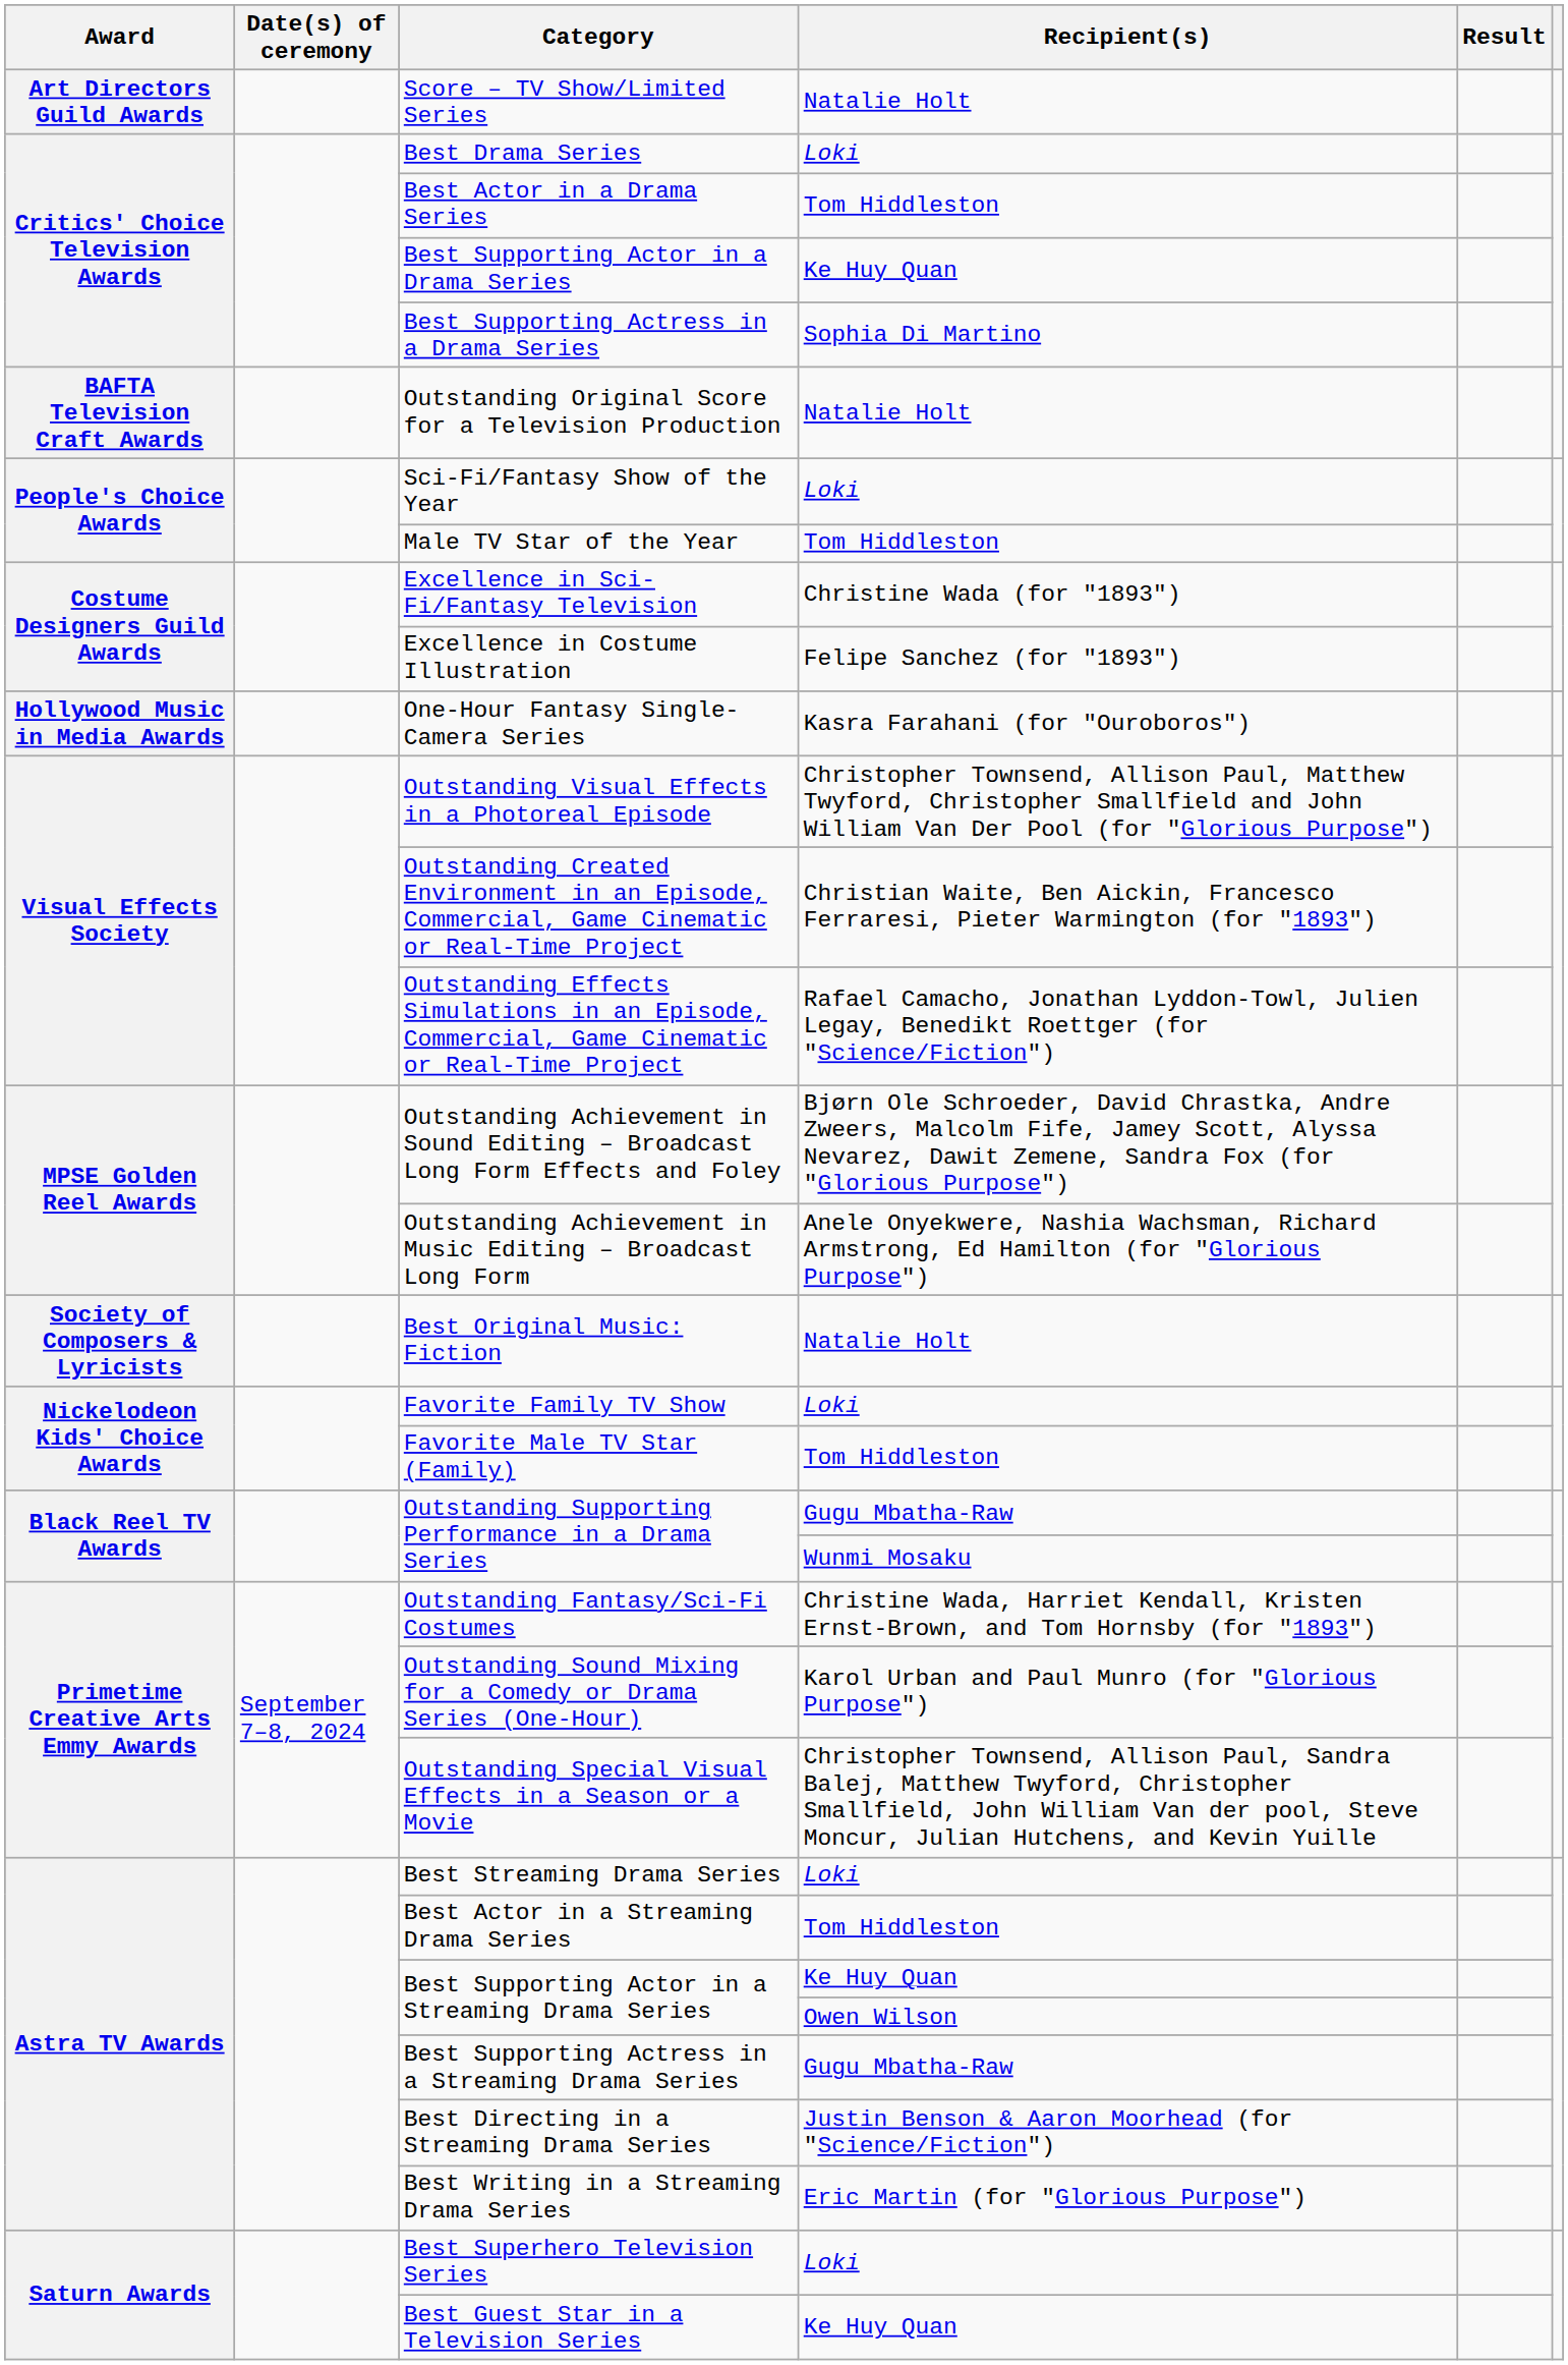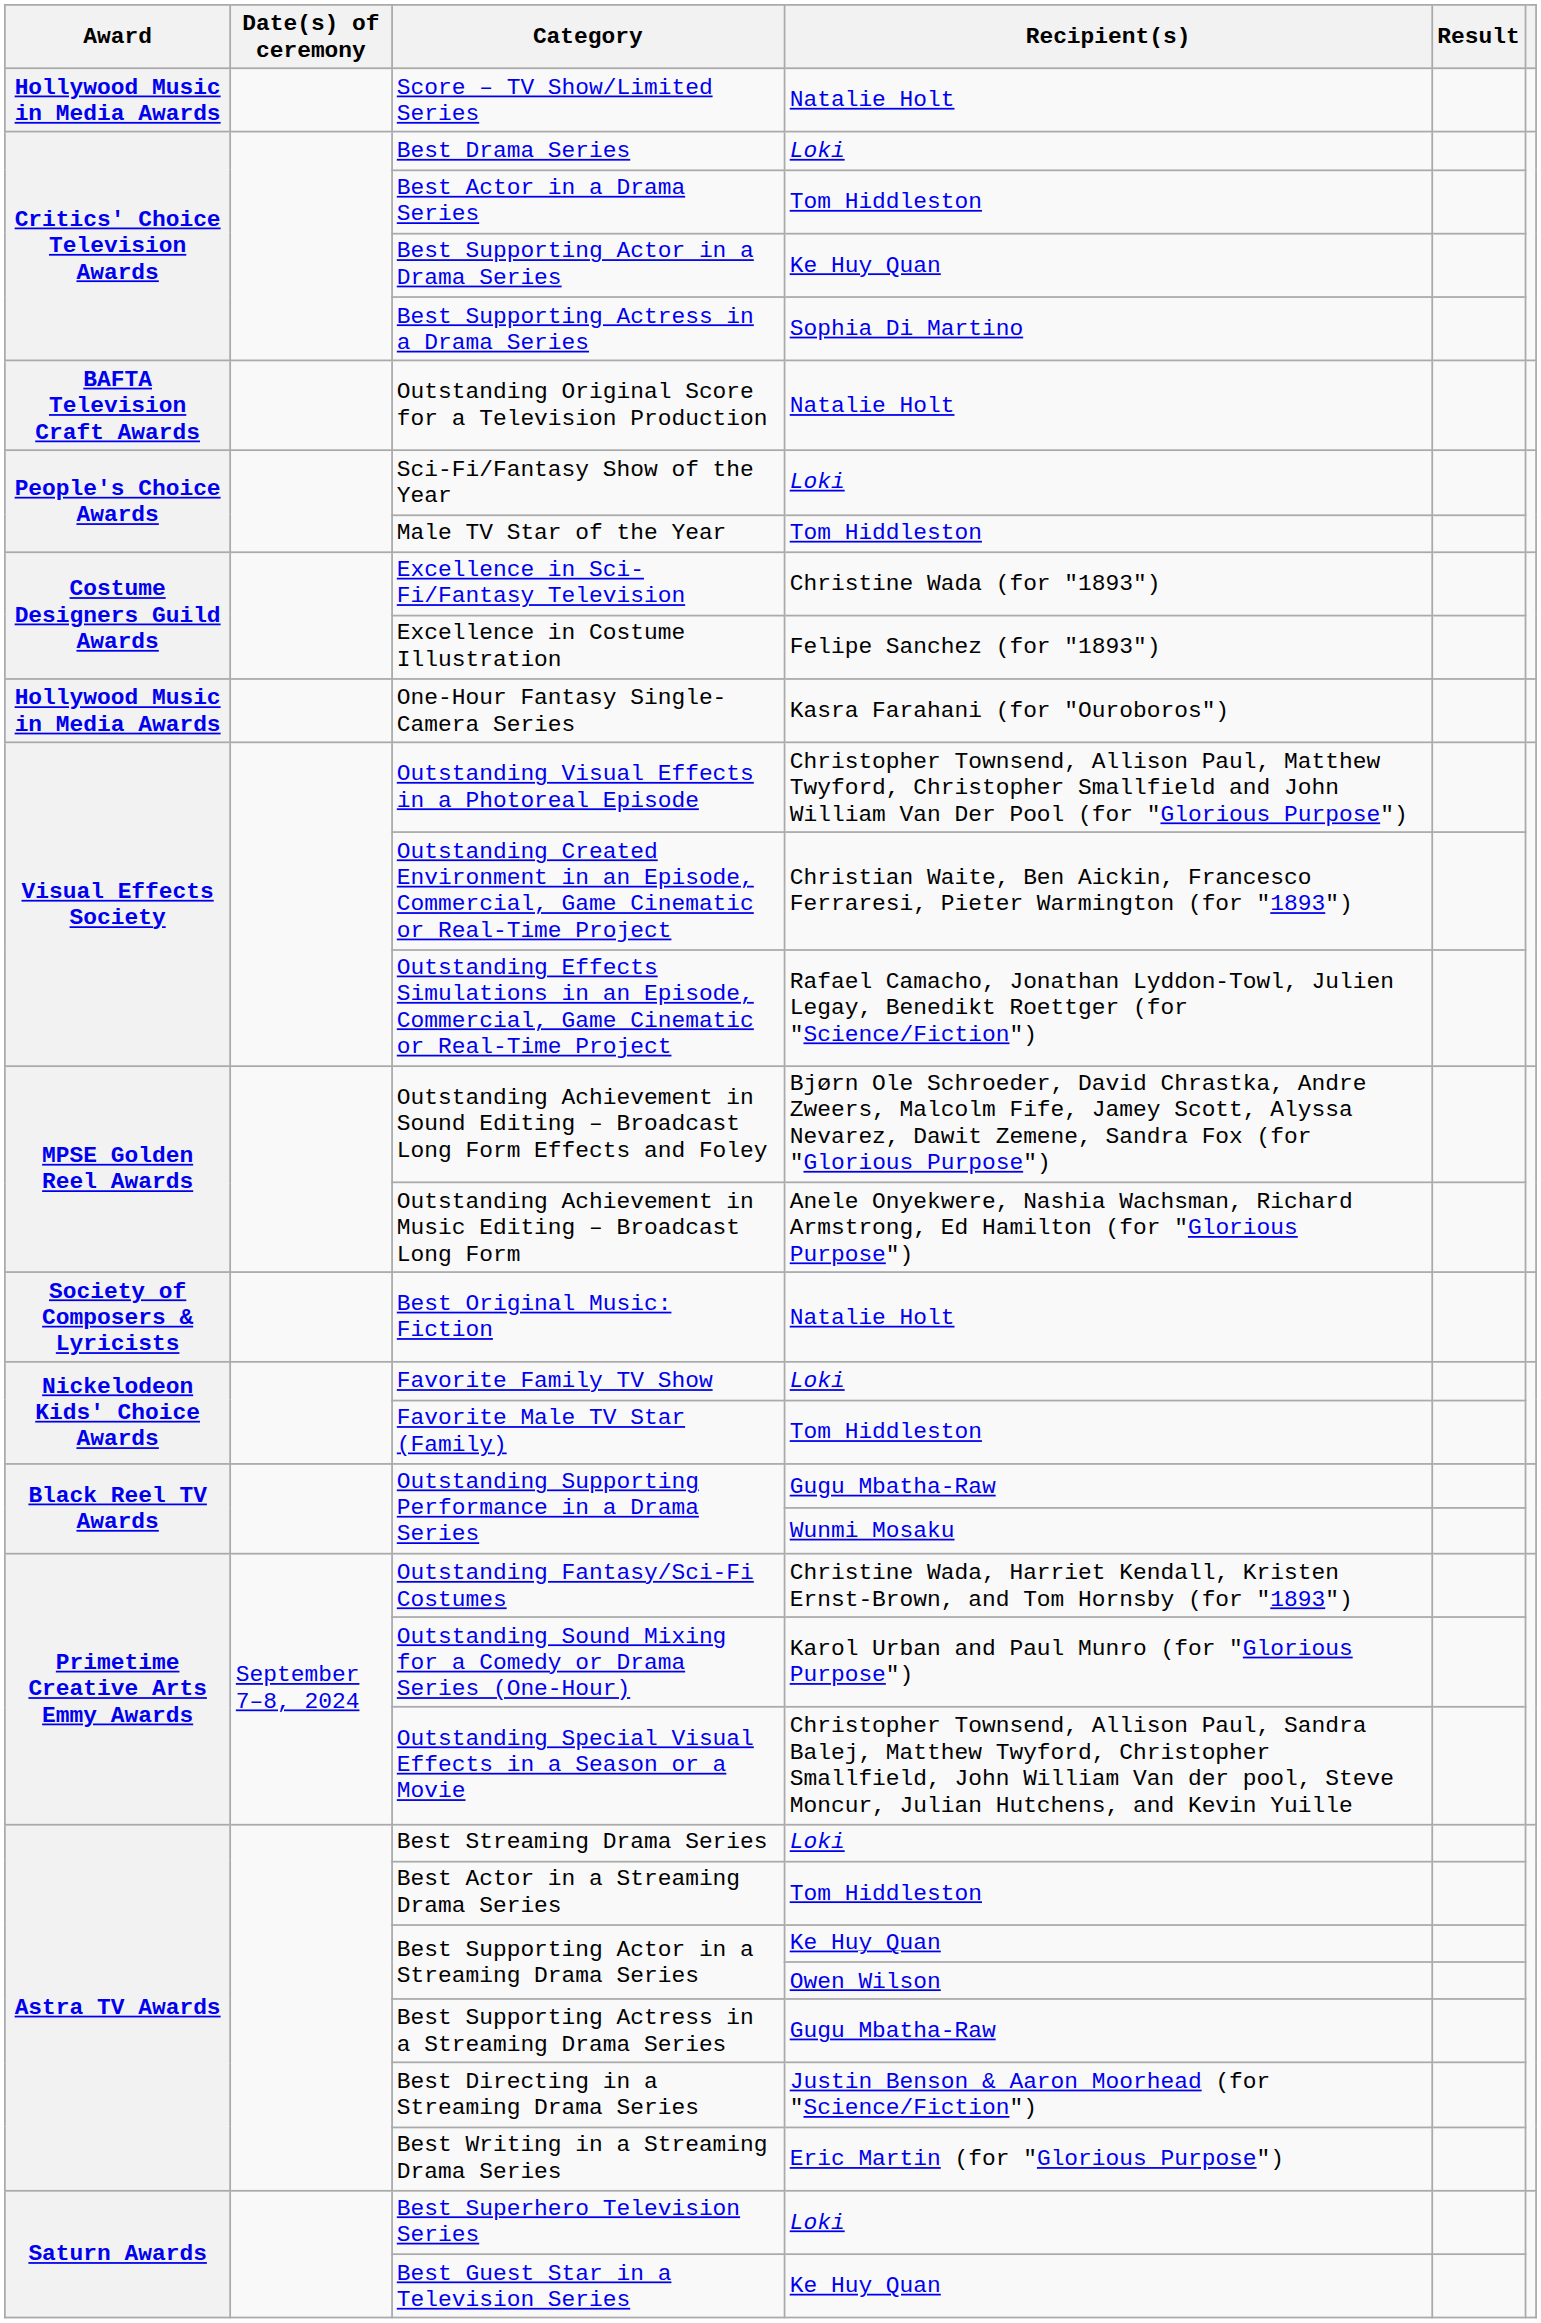 <table class="wikitable plainrowheaders sortable col6center">
 <tr>
 <th scope="col">Award</th>
 <th scope="col">Date(s) of ceremony</th>
 <th scope="col">Category</th>
 <th scope="col">Recipient(s)</th>
 <th scope="col">Result</th>
 <th scope="col" class="unsortable"></th>
 </tr>
 <tr>
-<th scope="row" style="text-align:center;"><a href='#'>Art Directors Guild Awards</a></th>
+<th scope="row" style="text-align:center;"><a href='#'>Hollywood Music in Media Awards</a></th>
 <td><a href='#'></a></td>
 <td><a href='#'>Score – TV Show/Limited Series</a></td>
 <td><a href='#'>Natalie Holt</a></td>
 <td></td>
 <td></td>
 </tr>
 <tr>
 <th scope="row" rowspan="4" style="text-align:center;"><a href='#'>Critics' Choice Television Awards</a></th>
 <td rowspan="4"><a href='#'></a></td>
 <td><a href='#'>Best Drama Series</a></td>
 <td><em><a href='#'>Loki</a></em></td>
 <td></td>
 <td rowspan="4"></td>
 </tr>
 <tr>
 <td><a href='#'>Best Actor in a Drama Series</a></td>
 <td><a href='#'>Tom Hiddleston</a></td>
 <td></td>
 </tr>
 <tr>
 <td><a href='#'>Best Supporting Actor in a Drama Series</a></td>
 <td><a href='#'>Ke Huy Quan</a></td>
 <td></td>
 </tr>
 <tr>
 <td><a href='#'>Best Supporting Actress in a Drama Series</a></td>
 <td><a href='#'>Sophia Di Martino</a></td>
 <td></td>
 </tr>
 <tr>
 <th scope="row" style="text-align:center;"><a href='#'>BAFTA Television Craft Awards</a></th>
 <td></td>
 <td>Outstanding Original Score for a Television Production</td>
 <td><a href='#'>Natalie Holt</a></td>
 <td></td>
 <td></td>
 </tr>
 <tr>
 <th scope="row" rowspan="2" style="text-align:center;"><a href='#'>People's Choice Awards</a></th>
 <td rowspan="2"><a href='#'></a></td>
 <td>Sci-Fi/Fantasy Show of the Year</td>
 <td><em><a href='#'>Loki</a></em></td>
 <td></td>
 <td rowspan="2"></td>
 </tr>
 <tr>
 <td>Male TV Star of the Year</td>
 <td><a href='#'>Tom Hiddleston</a></td>
 <td></td>
 </tr>
 <tr>
 <th scope="row" rowspan="2" style="text-align:center;"><a href='#'>Costume Designers Guild Awards</a></th>
 <td rowspan="2"><a href='#'></a></td>
 <td><a href='#'>Excellence in Sci-Fi/Fantasy Television</a></td>
 <td>Christine Wada (for "1893")</td>
 <td></td>
 <td rowspan="2"></td>
 </tr>
 <tr>
 <td>Excellence in Costume Illustration</td>
 <td>Felipe Sanchez (for "1893")</td>
 <td></td>
 </tr>
 <tr>
 <th scope="row" style="text-align:center;"><a href='#'>Hollywood Music in Media Awards</a></th>
 <td></td>
 <td>One-Hour Fantasy Single-Camera Series</td>
 <td>Kasra Farahani (for "Ouroboros")</td>
 <td></td>
 <td></td>
 </tr>
 <tr>
 <th rowspan="3" scope="row" style="text-align: center;"><a href='#'>Visual Effects Society</a></th>
 <td rowspan="3"><a href='#'></a></td>
 <td><a href='#'>Outstanding Visual Effects in a Photoreal Episode</a></td>
 <td>Christopher Townsend, Allison Paul, Matthew Twyford, Christopher Smallfield and John William Van Der Pool (for "<a href='#'>Glorious Purpose</a>")</td>
 <td></td>
 <td rowspan="3"></td>
 </tr>
 <tr>
 <td><a href='#'>Outstanding Created Environment in an Episode, Commercial, Game Cinematic or Real-Time Project</a></td>
 <td>Christian Waite, Ben Aickin, Francesco Ferraresi, Pieter Warmington (for "<a href='#'>1893</a>")</td>
 <td></td>
 </tr>
 <tr>
 <td><a href='#'>Outstanding Effects Simulations in an Episode, Commercial, Game Cinematic or Real-Time Project</a></td>
 <td>Rafael Camacho, Jonathan Lyddon-Towl, Julien Legay, Benedikt Roettger (for "<a href='#'>Science/Fiction</a>")</td>
 <td></td>
 </tr>
 <tr>
 <th rowspan="2" scope="row" style="text-align:center;"><a href='#'>MPSE Golden Reel Awards</a></th>
 <td rowspan="2"><a href='#'></a></td>
 <td>Outstanding Achievement in Sound Editing – Broadcast Long Form Effects and Foley</td>
 <td>Bjørn Ole Schroeder, David Chrastka, Andre Zweers, Malcolm Fife, Jamey Scott, Alyssa Nevarez, Dawit Zemene, Sandra Fox (for "<a href='#'>Glorious Purpose</a>")</td>
 <td></td>
 <td rowspan="2"></td>
 </tr>
 <tr>
 <td>Outstanding Achievement in Music Editing – Broadcast Long Form</td>
 <td>Anele Onyekwere, Nashia Wachsman, Richard Armstrong, Ed Hamilton (for "<a href='#'>Glorious Purpose</a>")</td>
 <td></td>
 </tr>
 <tr>
 <th scope="row" style="text-align:center;"><a href='#'>Society of Composers & Lyricists</a></th>
 <td><a href='#'></a></td>
 <td><a href='#'>Best Original Music: Fiction</a></td>
 <td><a href='#'>Natalie Holt</a></td>
 <td></td>
 <td></td>
 </tr>
 <tr>
 <th rowspan="2" scope="row" style="text-align:center;"><a href='#'>Nickelodeon Kids' Choice Awards</a></th>
 <td rowspan="2"><a href='#'></a></td>
 <td><a href='#'>Favorite Family TV Show</a></td>
 <td><em><a href='#'>Loki</a></em></td>
 <td></td>
 <td rowspan="2"></td>
 </tr>
 <tr>
 <td><a href='#'>Favorite Male TV Star (Family)</a></td>
 <td><a href='#'>Tom Hiddleston</a></td>
 <td></td>
 </tr>
 <tr>
 <th scope="row" rowspan="2" style="text-align:center;"><a href='#'>Black Reel TV Awards</a></th>
 <td rowspan="2"><a href='#'></a></td>
 <td rowspan="2"><a href='#'>Outstanding Supporting Performance in a Drama Series</a></td>
 <td><a href='#'>Gugu Mbatha-Raw</a></td>
 <td></td>
 <td rowspan="2"></td>
 </tr>
 <tr>
 <td><a href='#'>Wunmi Mosaku</a></td>
 <td></td>
 </tr>
 <tr>
 <th rowspan="3" scope="row" style="text-align:center;"><a href='#'>Primetime Creative Arts Emmy Awards</a></th>
 <td rowspan="3"><a href='#'>September 7–8, 2024</a></td>
 <td><a href='#'>Outstanding Fantasy/Sci-Fi Costumes</a></td>
 <td>Christine Wada, Harriet Kendall, Kristen Ernst-Brown, and Tom Hornsby (for "<a href='#'>1893</a>")</td>
 <td></td>
 <td rowspan="3"></td>
 </tr>
 <tr>
 <td><a href='#'>Outstanding Sound Mixing for a Comedy or Drama Series (One-Hour)</a></td>
 <td>Karol Urban and Paul Munro (for "<a href='#'>Glorious Purpose</a>")</td>
 <td></td>
 </tr>
 <tr>
 <td><a href='#'>Outstanding Special Visual Effects in a Season or a Movie</a></td>
 <td>Christopher Townsend, Allison Paul, Sandra Balej, Matthew Twyford, Christopher Smallfield, John William Van der pool, Steve Moncur, Julian Hutchens, and Kevin Yuille</td>
 <td></td>
 </tr>
 <tr>
 <th rowspan="7" scope="row" style="text-align:center;"><a href='#'>Astra TV Awards</a></th>
 <td rowspan="7"><a href='#'></a></td>
 <td>Best Streaming Drama Series</td>
 <td><em><a href='#'>Loki</a></em></td>
 <td></td>
 <td rowspan="7"></td>
 </tr>
 <tr>
 <td>Best Actor in a Streaming Drama Series</td>
 <td><a href='#'>Tom Hiddleston</a></td>
 <td></td>
 </tr>
 <tr>
 <td rowspan="2">Best Supporting Actor in a Streaming Drama Series</td>
 <td><a href='#'>Ke Huy Quan</a></td>
 <td></td>
 </tr>
 <tr>
 <td><a href='#'>Owen Wilson</a></td>
 <td></td>
 </tr>
 <tr>
 <td>Best Supporting Actress in a Streaming Drama Series</td>
 <td><a href='#'>Gugu Mbatha-Raw</a></td>
 <td></td>
 </tr>
 <tr>
 <td>Best Directing in a Streaming Drama Series</td>
 <td><a href='#'>Justin Benson & Aaron Moorhead</a> (for "<a href='#'>Science/Fiction</a>")</td>
 <td></td>
 </tr>
 <tr>
 <td>Best Writing in a Streaming Drama Series</td>
 <td><a href='#'>Eric Martin</a> (for "<a href='#'>Glorious Purpose</a>")</td>
 <td></td>
 </tr>
 <tr>
 <th rowspan="2" scope="row" style="text-align:center;"><a href='#'>Saturn Awards</a></th>
 <td rowspan="2"><a href='#'></a></td>
 <td><a href='#'>Best Superhero Television Series</a></td>
 <td><em><a href='#'>Loki</a></em></td>
 <td></td>
 <td rowspan="2"></td>
 </tr>
 <tr>
 <td><a href='#'>Best Guest Star in a Television Series</a></td>
 <td><a href='#'>Ke Huy Quan</a></td>
 <td></td>
 </tr>
 </table>
